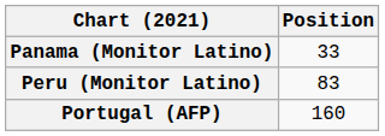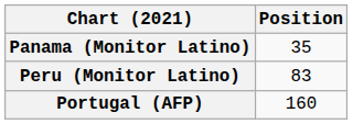 <table class="wikitable plainrowheaders" style="text-align:center">
 <tr>
 <th scope="col">Chart (2021)</th>
 <th scope="col">Position</th>
 </tr>
 <tr>
 <th scope="row">Panama (Monitor Latino)</th>
-<td>33</td>
+<td>35</td>
 </tr>
 <tr>
 <th scope="row">Peru (Monitor Latino)</th>
 <td>83</td>
 </tr>
 <tr>
 <th scope="row">Portugal (AFP)</th>
 <td>160</td>
 </tr>
 </table>
